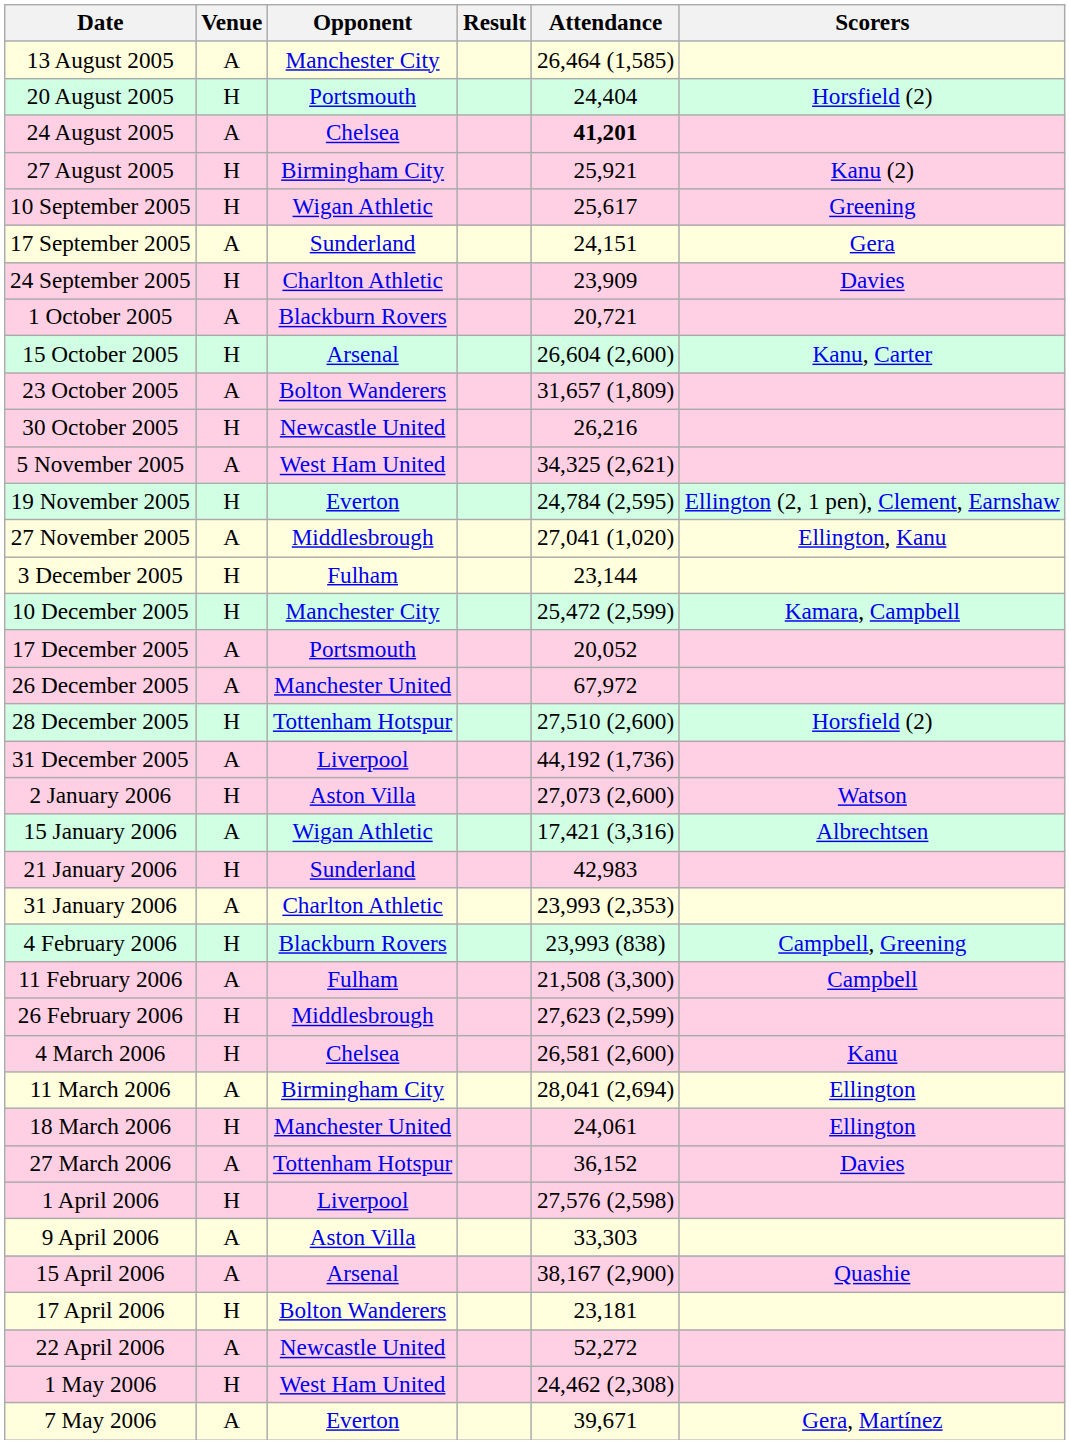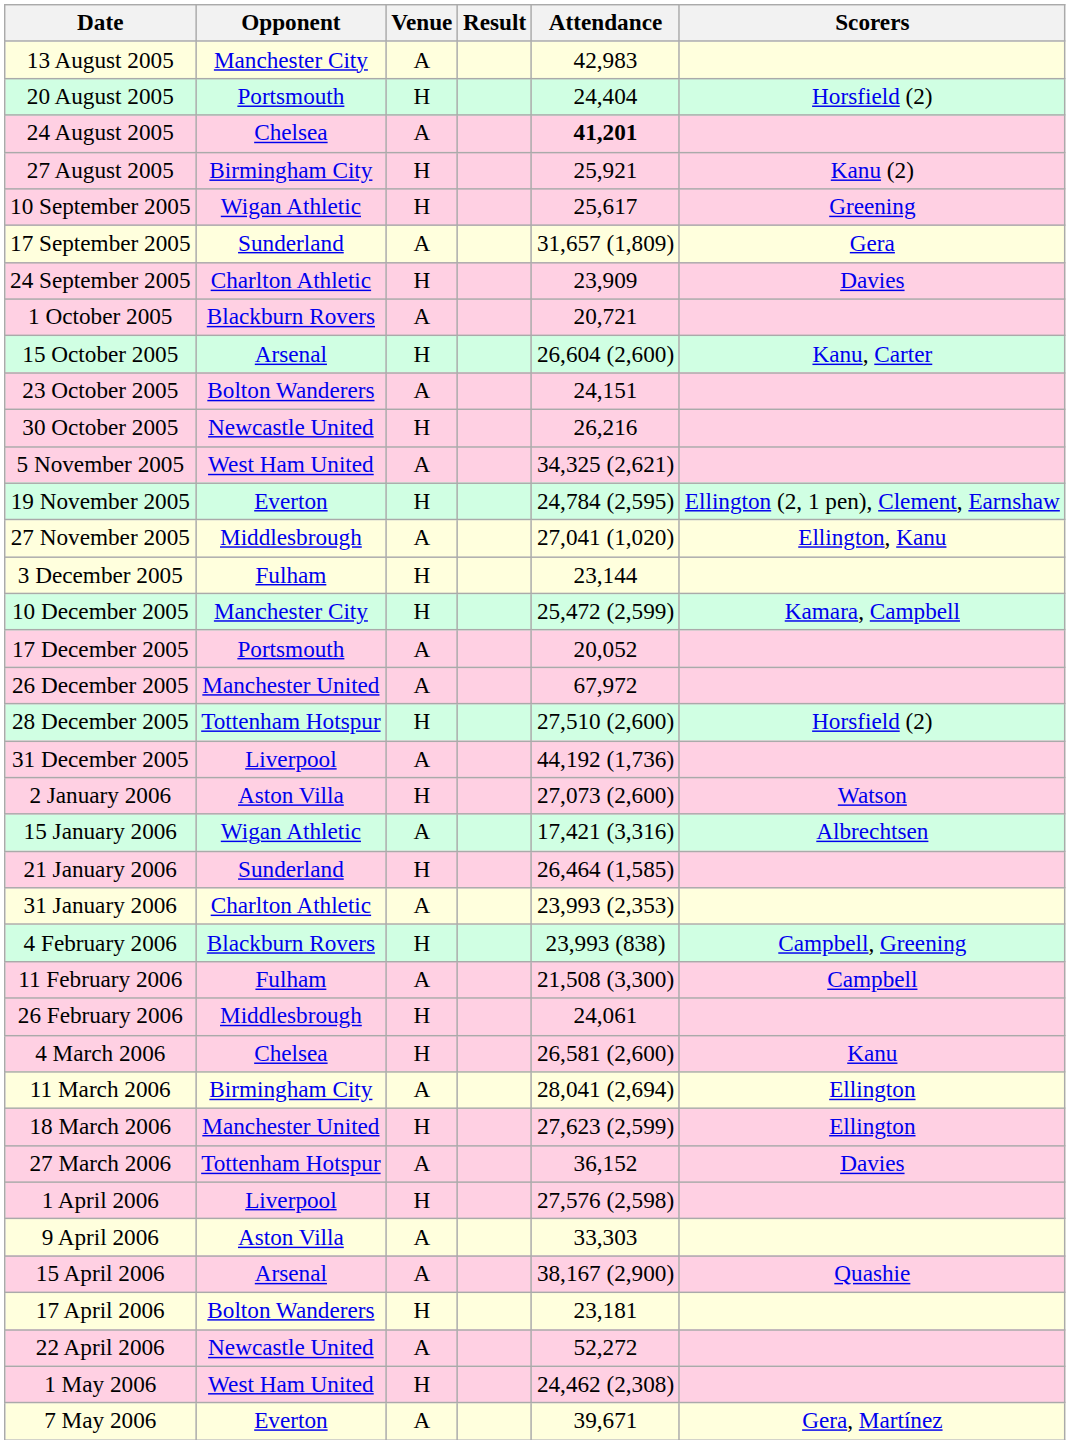 <table class="wikitable sortable" style="text-align:center;">
 <tr>
 <th>Date</th>
+<th>Opponent</th>
 <th>Venue</th>
-<th>Opponent</th>
 <th>Result</th>
 <th>Attendance</th>
 <th>Scorers</th>
 </tr>
 <tr style="background:#ffffdd;">
 <td>13 August 2005</td>
+<td><a href='#'>Manchester City</a></td>
 <td>A</td>
-<td><a href='#'>Manchester City</a></td>
 <td></td>
-<td>26,464 (1,585)</td>
+<td>42,983</td>
 <td></td>
 </tr>
 <tr style="background:#d0ffe3;">
 <td>20 August 2005</td>
+<td><a href='#'>Portsmouth</a></td>
 <td>H</td>
-<td><a href='#'>Portsmouth</a></td>
 <td></td>
 <td>24,404</td>
 <td><a href='#'>Horsfield</a> (2)</td>
 </tr>
 <tr style="background:#ffd0e3;">
 <td>24 August 2005</td>
+<td><a href='#'>Chelsea</a></td>
 <td>A</td>
-<td><a href='#'>Chelsea</a></td>
 <td></td>
 <td><strong>41,201</strong></td>
 <td></td>
 </tr>
 <tr style="background:#ffd0e3;">
 <td>27 August 2005</td>
+<td><a href='#'>Birmingham City</a></td>
 <td>H</td>
-<td><a href='#'>Birmingham City</a></td>
 <td></td>
 <td>25,921</td>
 <td><a href='#'>Kanu</a> (2)</td>
 </tr>
 <tr style="background:#ffd0e3;">
 <td>10 September 2005</td>
+<td><a href='#'>Wigan Athletic</a></td>
 <td>H</td>
-<td><a href='#'>Wigan Athletic</a></td>
 <td></td>
 <td>25,617</td>
 <td><a href='#'>Greening</a></td>
 </tr>
 <tr style="background:#ffffdd;">
 <td>17 September 2005</td>
+<td><a href='#'>Sunderland</a></td>
 <td>A</td>
-<td><a href='#'>Sunderland</a></td>
 <td></td>
-<td>24,151</td>
+<td>31,657 (1,809)</td>
 <td><a href='#'>Gera</a></td>
 </tr>
 <tr style="background:#ffd0e3;">
 <td>24 September 2005</td>
+<td><a href='#'>Charlton Athletic</a></td>
 <td>H</td>
-<td><a href='#'>Charlton Athletic</a></td>
 <td></td>
 <td>23,909</td>
 <td><a href='#'>Davies</a></td>
 </tr>
 <tr style="background:#ffd0e3;">
 <td>1 October 2005</td>
+<td><a href='#'>Blackburn Rovers</a></td>
 <td>A</td>
-<td><a href='#'>Blackburn Rovers</a></td>
 <td></td>
 <td>20,721</td>
 <td></td>
 </tr>
 <tr style="background:#d0ffe3;">
 <td>15 October 2005</td>
+<td><a href='#'>Arsenal</a></td>
 <td>H</td>
-<td><a href='#'>Arsenal</a></td>
 <td></td>
 <td>26,604 (2,600)</td>
 <td><a href='#'>Kanu</a>, <a href='#'>Carter</a></td>
 </tr>
 <tr style="background:#ffd0e3;">
 <td>23 October 2005</td>
+<td><a href='#'>Bolton Wanderers</a></td>
 <td>A</td>
-<td><a href='#'>Bolton Wanderers</a></td>
 <td></td>
-<td>31,657 (1,809)</td>
+<td>24,151</td>
 <td></td>
 </tr>
 <tr style="background:#ffd0e3;">
 <td>30 October 2005</td>
+<td><a href='#'>Newcastle United</a></td>
 <td>H</td>
-<td><a href='#'>Newcastle United</a></td>
 <td></td>
 <td>26,216</td>
 <td></td>
 </tr>
 <tr style="background:#ffd0e3;">
 <td>5 November 2005</td>
+<td><a href='#'>West Ham United</a></td>
 <td>A</td>
-<td><a href='#'>West Ham United</a></td>
 <td></td>
 <td>34,325 (2,621)</td>
 <td></td>
 </tr>
 <tr style="background:#d0ffe3;">
 <td>19 November 2005</td>
+<td><a href='#'>Everton</a></td>
 <td>H</td>
-<td><a href='#'>Everton</a></td>
 <td></td>
 <td>24,784 (2,595)</td>
 <td><a href='#'>Ellington</a> (2, 1 pen), <a href='#'>Clement</a>, <a href='#'>Earnshaw</a></td>
 </tr>
 <tr style="background:#ffffdd;">
 <td>27 November 2005</td>
+<td><a href='#'>Middlesbrough</a></td>
 <td>A</td>
-<td><a href='#'>Middlesbrough</a></td>
 <td></td>
 <td>27,041 (1,020)</td>
 <td><a href='#'>Ellington</a>, <a href='#'>Kanu</a></td>
 </tr>
 <tr style="background:#ffffdd;">
 <td>3 December 2005</td>
+<td><a href='#'>Fulham</a></td>
 <td>H</td>
-<td><a href='#'>Fulham</a></td>
 <td></td>
 <td>23,144</td>
 <td></td>
 </tr>
 <tr style="background:#d0ffe3;">
 <td>10 December 2005</td>
+<td><a href='#'>Manchester City</a></td>
 <td>H</td>
-<td><a href='#'>Manchester City</a></td>
 <td></td>
 <td>25,472 (2,599)</td>
 <td><a href='#'>Kamara</a>, <a href='#'>Campbell</a></td>
 </tr>
 <tr style="background:#ffd0e3;">
 <td>17 December 2005</td>
+<td><a href='#'>Portsmouth</a></td>
 <td>A</td>
-<td><a href='#'>Portsmouth</a></td>
 <td></td>
 <td>20,052</td>
 <td></td>
 </tr>
 <tr style="background:#ffd0e3;">
 <td>26 December 2005</td>
+<td><a href='#'>Manchester United</a></td>
 <td>A</td>
-<td><a href='#'>Manchester United</a></td>
 <td></td>
 <td>67,972</td>
 <td></td>
 </tr>
 <tr style="background:#d0ffe3;">
 <td>28 December 2005</td>
+<td><a href='#'>Tottenham Hotspur</a></td>
 <td>H</td>
-<td><a href='#'>Tottenham Hotspur</a></td>
 <td></td>
 <td>27,510 (2,600)</td>
 <td><a href='#'>Horsfield</a> (2)</td>
 </tr>
 <tr style="background:#ffd0e3;">
 <td>31 December 2005</td>
+<td><a href='#'>Liverpool</a></td>
 <td>A</td>
-<td><a href='#'>Liverpool</a></td>
 <td></td>
 <td>44,192 (1,736)</td>
 <td></td>
 </tr>
 <tr style="background:#ffd0e3;">
 <td>2 January 2006</td>
+<td><a href='#'>Aston Villa</a></td>
 <td>H</td>
-<td><a href='#'>Aston Villa</a></td>
 <td></td>
 <td>27,073 (2,600)</td>
 <td><a href='#'>Watson</a></td>
 </tr>
 <tr style="background:#d0ffe3;">
 <td>15 January 2006</td>
+<td><a href='#'>Wigan Athletic</a></td>
 <td>A</td>
-<td><a href='#'>Wigan Athletic</a></td>
 <td></td>
 <td>17,421 (3,316)</td>
 <td><a href='#'>Albrechtsen</a></td>
 </tr>
 <tr style="background:#ffd0e3;">
 <td>21 January 2006</td>
+<td><a href='#'>Sunderland</a></td>
 <td>H</td>
-<td><a href='#'>Sunderland</a></td>
 <td></td>
-<td>42,983</td>
+<td>26,464 (1,585)</td>
 <td></td>
 </tr>
 <tr style="background:#ffffdd;">
 <td>31 January 2006</td>
+<td><a href='#'>Charlton Athletic</a></td>
 <td>A</td>
-<td><a href='#'>Charlton Athletic</a></td>
 <td></td>
 <td>23,993 (2,353)</td>
 <td></td>
 </tr>
 <tr style="background:#d0ffe3;">
 <td>4 February 2006</td>
+<td><a href='#'>Blackburn Rovers</a></td>
 <td>H</td>
-<td><a href='#'>Blackburn Rovers</a></td>
 <td></td>
 <td>23,993 (838)</td>
 <td><a href='#'>Campbell</a>, <a href='#'>Greening</a></td>
 </tr>
 <tr style="background:#ffd0e3;">
 <td>11 February 2006</td>
+<td><a href='#'>Fulham</a></td>
 <td>A</td>
-<td><a href='#'>Fulham</a></td>
 <td></td>
 <td>21,508 (3,300)</td>
 <td><a href='#'>Campbell</a></td>
 </tr>
 <tr style="background:#ffd0e3;">
 <td>26 February 2006</td>
+<td><a href='#'>Middlesbrough</a></td>
 <td>H</td>
-<td><a href='#'>Middlesbrough</a></td>
 <td></td>
-<td>27,623 (2,599)</td>
+<td>24,061</td>
 <td></td>
 </tr>
 <tr style="background:#ffd0e3;">
 <td>4 March 2006</td>
+<td><a href='#'>Chelsea</a></td>
 <td>H</td>
-<td><a href='#'>Chelsea</a></td>
 <td></td>
 <td>26,581 (2,600)</td>
 <td><a href='#'>Kanu</a></td>
 </tr>
 <tr style="background:#ffffdd;">
 <td>11 March 2006</td>
+<td><a href='#'>Birmingham City</a></td>
 <td>A</td>
-<td><a href='#'>Birmingham City</a></td>
 <td></td>
 <td>28,041 (2,694)</td>
 <td><a href='#'>Ellington</a></td>
 </tr>
 <tr style="background:#ffd0e3;">
 <td>18 March 2006</td>
+<td><a href='#'>Manchester United</a></td>
 <td>H</td>
-<td><a href='#'>Manchester United</a></td>
 <td></td>
-<td>24,061</td>
+<td>27,623 (2,599)</td>
 <td><a href='#'>Ellington</a></td>
 </tr>
 <tr style="background:#ffd0e3;">
 <td>27 March 2006</td>
+<td><a href='#'>Tottenham Hotspur</a></td>
 <td>A</td>
-<td><a href='#'>Tottenham Hotspur</a></td>
 <td></td>
 <td>36,152</td>
 <td><a href='#'>Davies</a></td>
 </tr>
 <tr style="background:#ffd0e3;">
 <td>1 April 2006</td>
+<td><a href='#'>Liverpool</a></td>
 <td>H</td>
-<td><a href='#'>Liverpool</a></td>
 <td></td>
 <td>27,576 (2,598)</td>
 <td></td>
 </tr>
 <tr style="background:#ffffdd;">
 <td>9 April 2006</td>
+<td><a href='#'>Aston Villa</a></td>
 <td>A</td>
-<td><a href='#'>Aston Villa</a></td>
 <td></td>
 <td>33,303</td>
 <td></td>
 </tr>
 <tr style="background:#ffd0e3;">
 <td>15 April 2006</td>
+<td><a href='#'>Arsenal</a></td>
 <td>A</td>
-<td><a href='#'>Arsenal</a></td>
 <td></td>
 <td>38,167 (2,900)</td>
 <td><a href='#'>Quashie</a></td>
 </tr>
 <tr style="background:#ffffdd;">
 <td>17 April 2006</td>
+<td><a href='#'>Bolton Wanderers</a></td>
 <td>H</td>
-<td><a href='#'>Bolton Wanderers</a></td>
 <td></td>
 <td>23,181</td>
 <td></td>
 </tr>
 <tr style="background:#ffd0e3;">
 <td>22 April 2006</td>
+<td><a href='#'>Newcastle United</a></td>
 <td>A</td>
-<td><a href='#'>Newcastle United</a></td>
 <td></td>
 <td>52,272</td>
 <td></td>
 </tr>
 <tr style="background:#ffd0e3;">
 <td>1 May 2006</td>
+<td><a href='#'>West Ham United</a></td>
 <td>H</td>
-<td><a href='#'>West Ham United</a></td>
 <td></td>
 <td>24,462 (2,308)</td>
 <td></td>
 </tr>
 <tr style="background:#ffffdd;">
 <td>7 May 2006</td>
+<td><a href='#'>Everton</a></td>
 <td>A</td>
-<td><a href='#'>Everton</a></td>
 <td></td>
 <td>39,671</td>
 <td><a href='#'>Gera</a>, <a href='#'>Martínez</a></td>
 </tr>
 </table>
